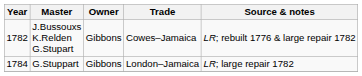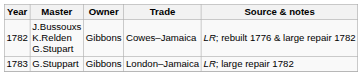 <table class="sortable wikitable">
 <tr>
 <th>Year</th>
 <th>Master</th>
 <th>Owner</th>
 <th>Trade</th>
 <th>Source & notes</th>
 </tr>
 <tr>
 <td>1782</td>
 <td>J.Bussouxs<br>K.Relden<br>G.Stupart</td>
 <td>Gibbons</td>
 <td>Cowes–Jamaica</td>
 <td><em>LR</em>; rebuilt 1776 & large repair 1782</td>
 </tr>
 <tr>
-<td>1784</td>
+<td>1783</td>
 <td>G.Stuppart</td>
 <td>Gibbons</td>
 <td>London–Jamaica</td>
 <td><em>LR</em>; large repair 1782</td>
 </tr>
 <tr>
 </tr>
 </table>
